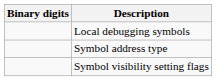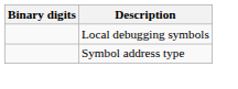 <table class="wikitable">
 <tr>
 <th>Binary digits</th>
 <th>Description</th>
 </tr>
 <tr>
 <td></td>
 <td>Local debugging symbols</td>
 </tr>
 <tr>
 <td></td>
 <td>Symbol address type</td>
 </tr>
-<tr>
-<td></td>
-<td>Symbol visibility setting flags</td>
-</tr>
 </table>
